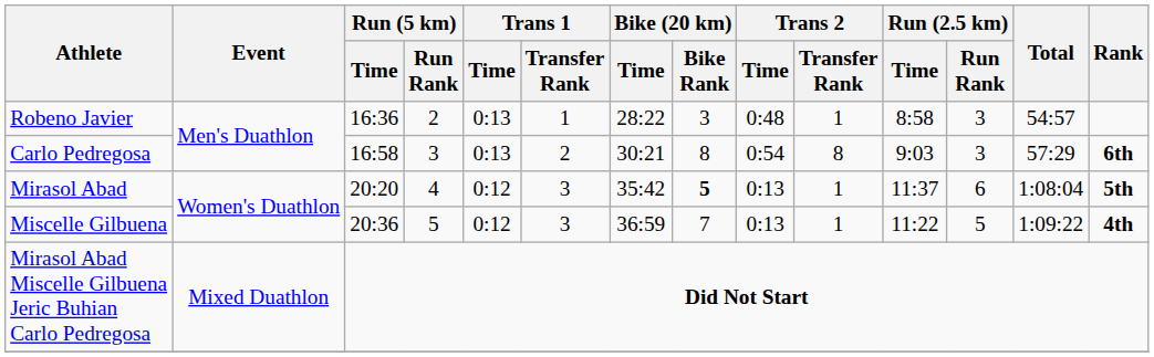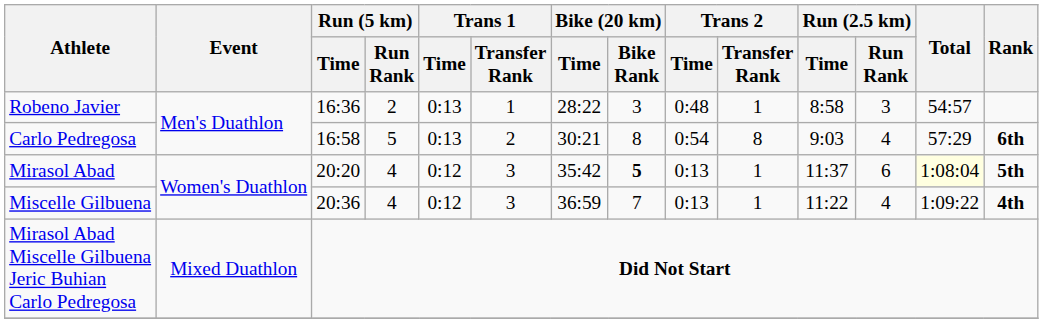 <table class="wikitable" style="font-size:90%">
 <tr>
 <th rowspan=2>Athlete</th>
 <th rowspan=2>Event</th>
 <th colspan=2>Run (5 km)</th>
 <th colspan=2>Trans 1</th>
 <th colspan=2>Bike (20 km)</th>
 <th colspan=2>Trans 2</th>
 <th colspan=2>Run (2.5 km)</th>
 <th rowspan=2>Total</th>
 <th rowspan=2>Rank</th>
 </tr>
 <tr>
 <th>Time</th>
 <th>Run <br>Rank</th>
 <th>Time</th>
 <th>Transfer<br>Rank</th>
 <th>Time</th>
 <th>Bike<br>Rank</th>
 <th>Time</th>
 <th>Transfer<br>Rank</th>
 <th>Time</th>
 <th>Run<br>Rank</th>
 </tr>
 <tr>
 <td><a href='#'>Robeno Javier</a></td>
 <td rowspan=2><a href='#'>Men's Duathlon</a></td>
 <td align=center>16:36</td>
 <td align=center>2</td>
 <td align=center>0:13</td>
 <td align=center>1</td>
 <td align=center>28:22</td>
 <td align=center>3</td>
 <td align=center>0:48</td>
 <td align=center>1</td>
 <td align=center>8:58</td>
 <td align=center>3</td>
 <td align=center>54:57</td>
 <td align=center></td>
 </tr>
 <tr>
 <td><a href='#'>Carlo Pedregosa</a></td>
 <td align=center>16:58</td>
-<td align=center>3</td>
+<td align=center>5</td>
 <td align=center>0:13</td>
 <td align=center>2</td>
 <td align=center>30:21</td>
 <td align=center>8</td>
 <td align=center>0:54</td>
 <td align=center>8</td>
 <td align=center>9:03</td>
-<td align=center>3</td>
+<td align=center>4</td>
 <td align=center>57:29</td>
 <td align=center><strong>6th</strong></td>
 </tr>
 <tr>
 <td><a href='#'>Mirasol Abad</a></td>
 <td rowspan=2><a href='#'>Women's Duathlon</a></td>
 <td align=center>20:20</td>
 <td align=center>4</td>
 <td align=center>0:12</td>
 <td align=center>3</td>
 <td align=center>35:42</td>
 <td align=center><strong>5</strong></td>
 <td align=center>0:13</td>
 <td align=center>1</td>
 <td align=center>11:37</td>
 <td align=center>6</td>
-<td align=center>1:08:04</td>
+<td align=center style="background: lightyellow;">1:08:04</td>
 <td align=center><strong>5th</strong></td>
 </tr>
 <tr>
 <td><a href='#'>Miscelle Gilbuena</a></td>
 <td align=center>20:36</td>
-<td align=center>5</td>
+<td align=center>4</td>
 <td align=center>0:12</td>
 <td align=center>3</td>
 <td align=center>36:59</td>
 <td align=center>7</td>
 <td align=center>0:13</td>
 <td align=center>1</td>
 <td align=center>11:22</td>
-<td align=center>5</td>
+<td align=center>4</td>
 <td align=center>1:09:22</td>
 <td align=center><strong>4th</strong></td>
 </tr>
 <tr>
 <td><a href='#'>Mirasol Abad</a> <br> <a href='#'>Miscelle Gilbuena</a> <br> <a href='#'>Jeric Buhian</a> <br> <a href='#'>Carlo Pedregosa</a></td>
 <td align=center><a href='#'>Mixed Duathlon</a></td>
 <td align=center colspan=12><strong>Did Not Start</strong></td>
 </tr>
 <tr>
 </tr>
 </table>
